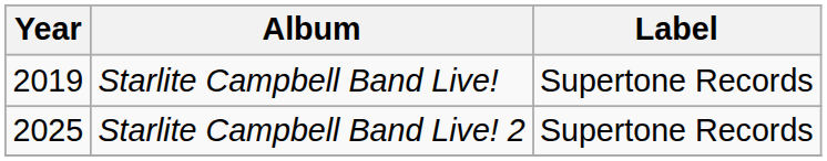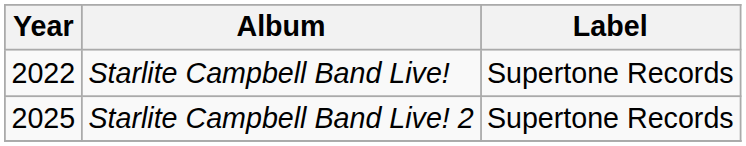 <table class="wikitable">
 <tr>
 <th>Year</th>
 <th>Album</th>
 <th>Label</th>
 </tr>
 <tr>
-<td>2019</td>
+<td>2022</td>
 <td><em>Starlite Campbell Band Live!</em></td>
 <td>Supertone Records</td>
 </tr>
 <tr>
 <td>2025</td>
 <td><em>Starlite Campbell Band Live! 2</em></td>
 <td>Supertone Records</td>
 </tr>
 <tr>
 </tr>
 </table>
